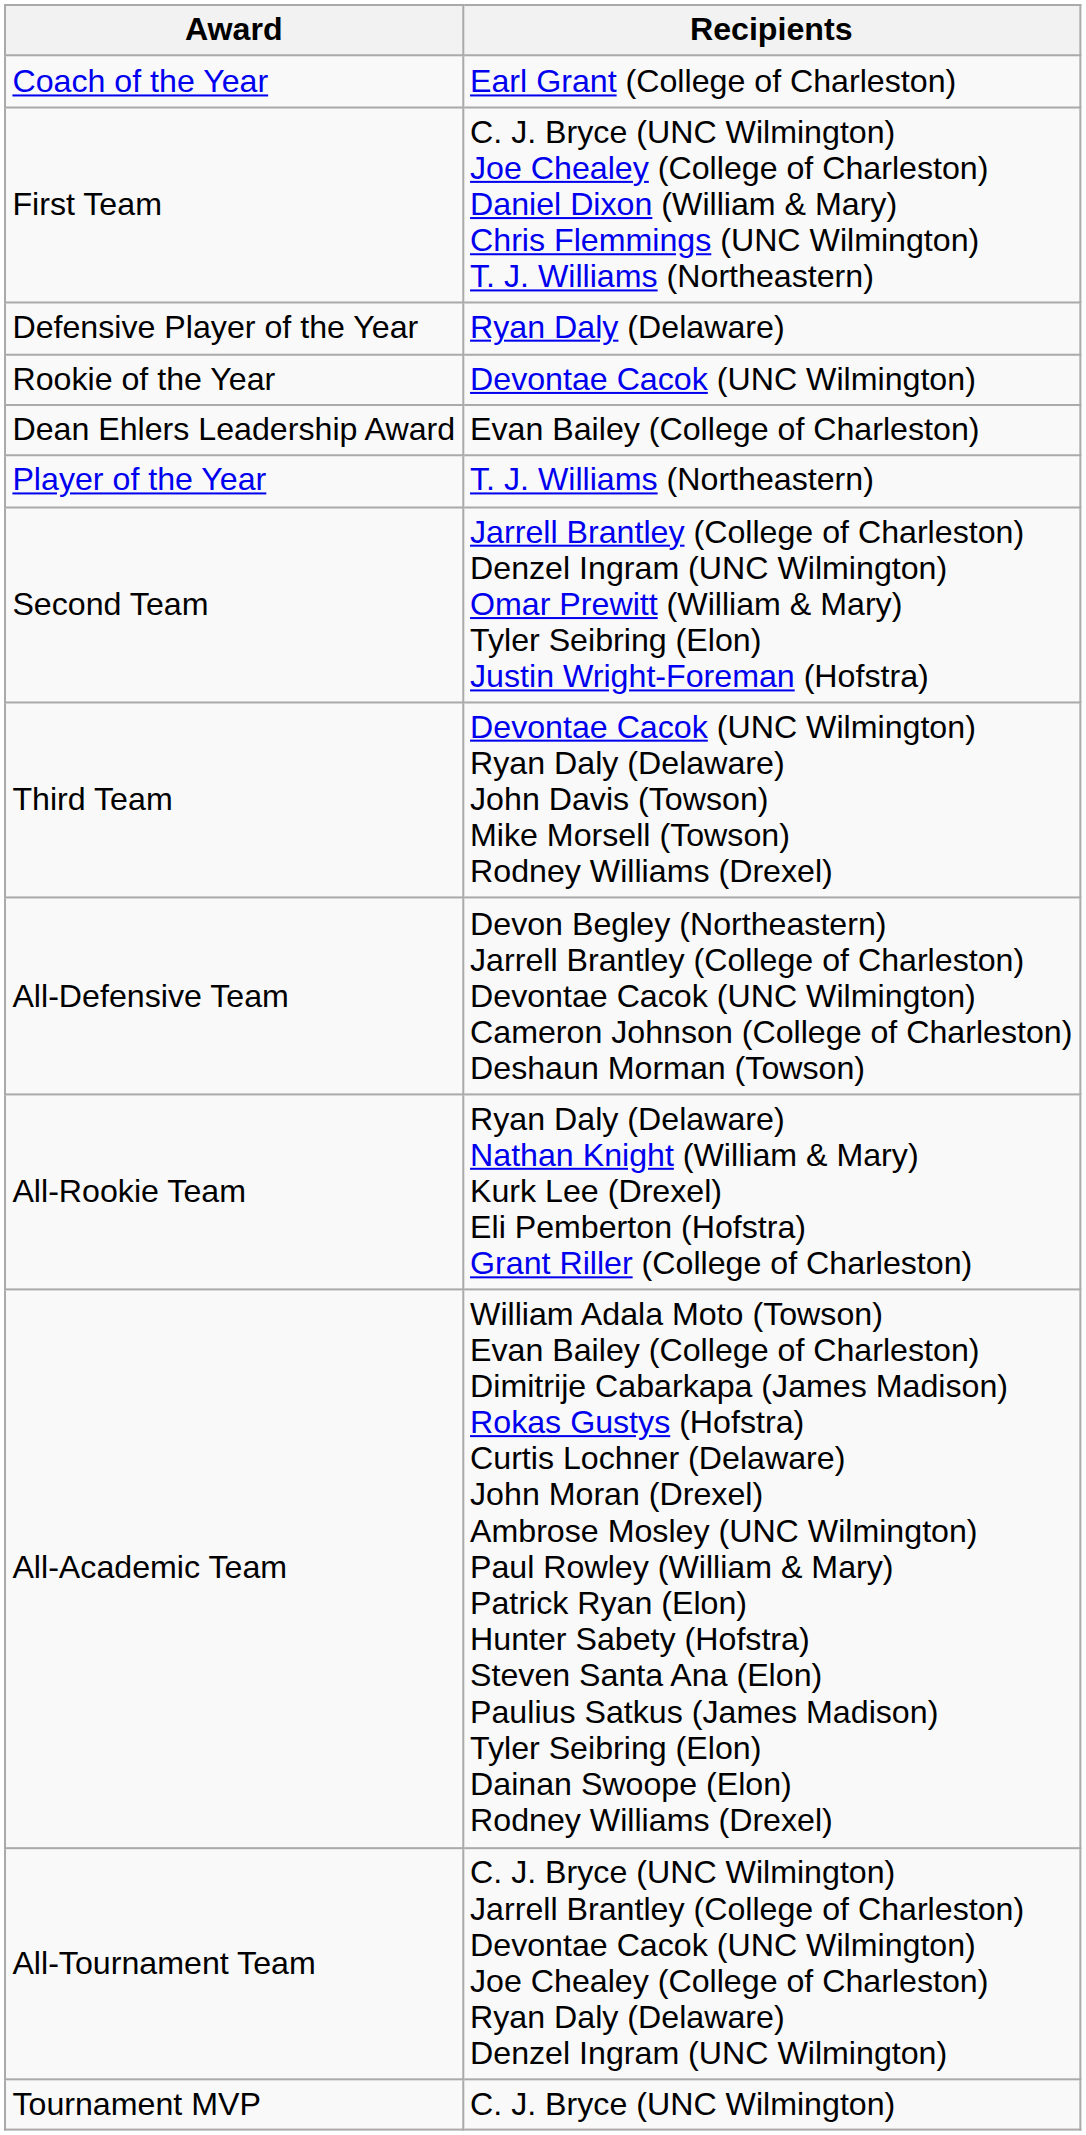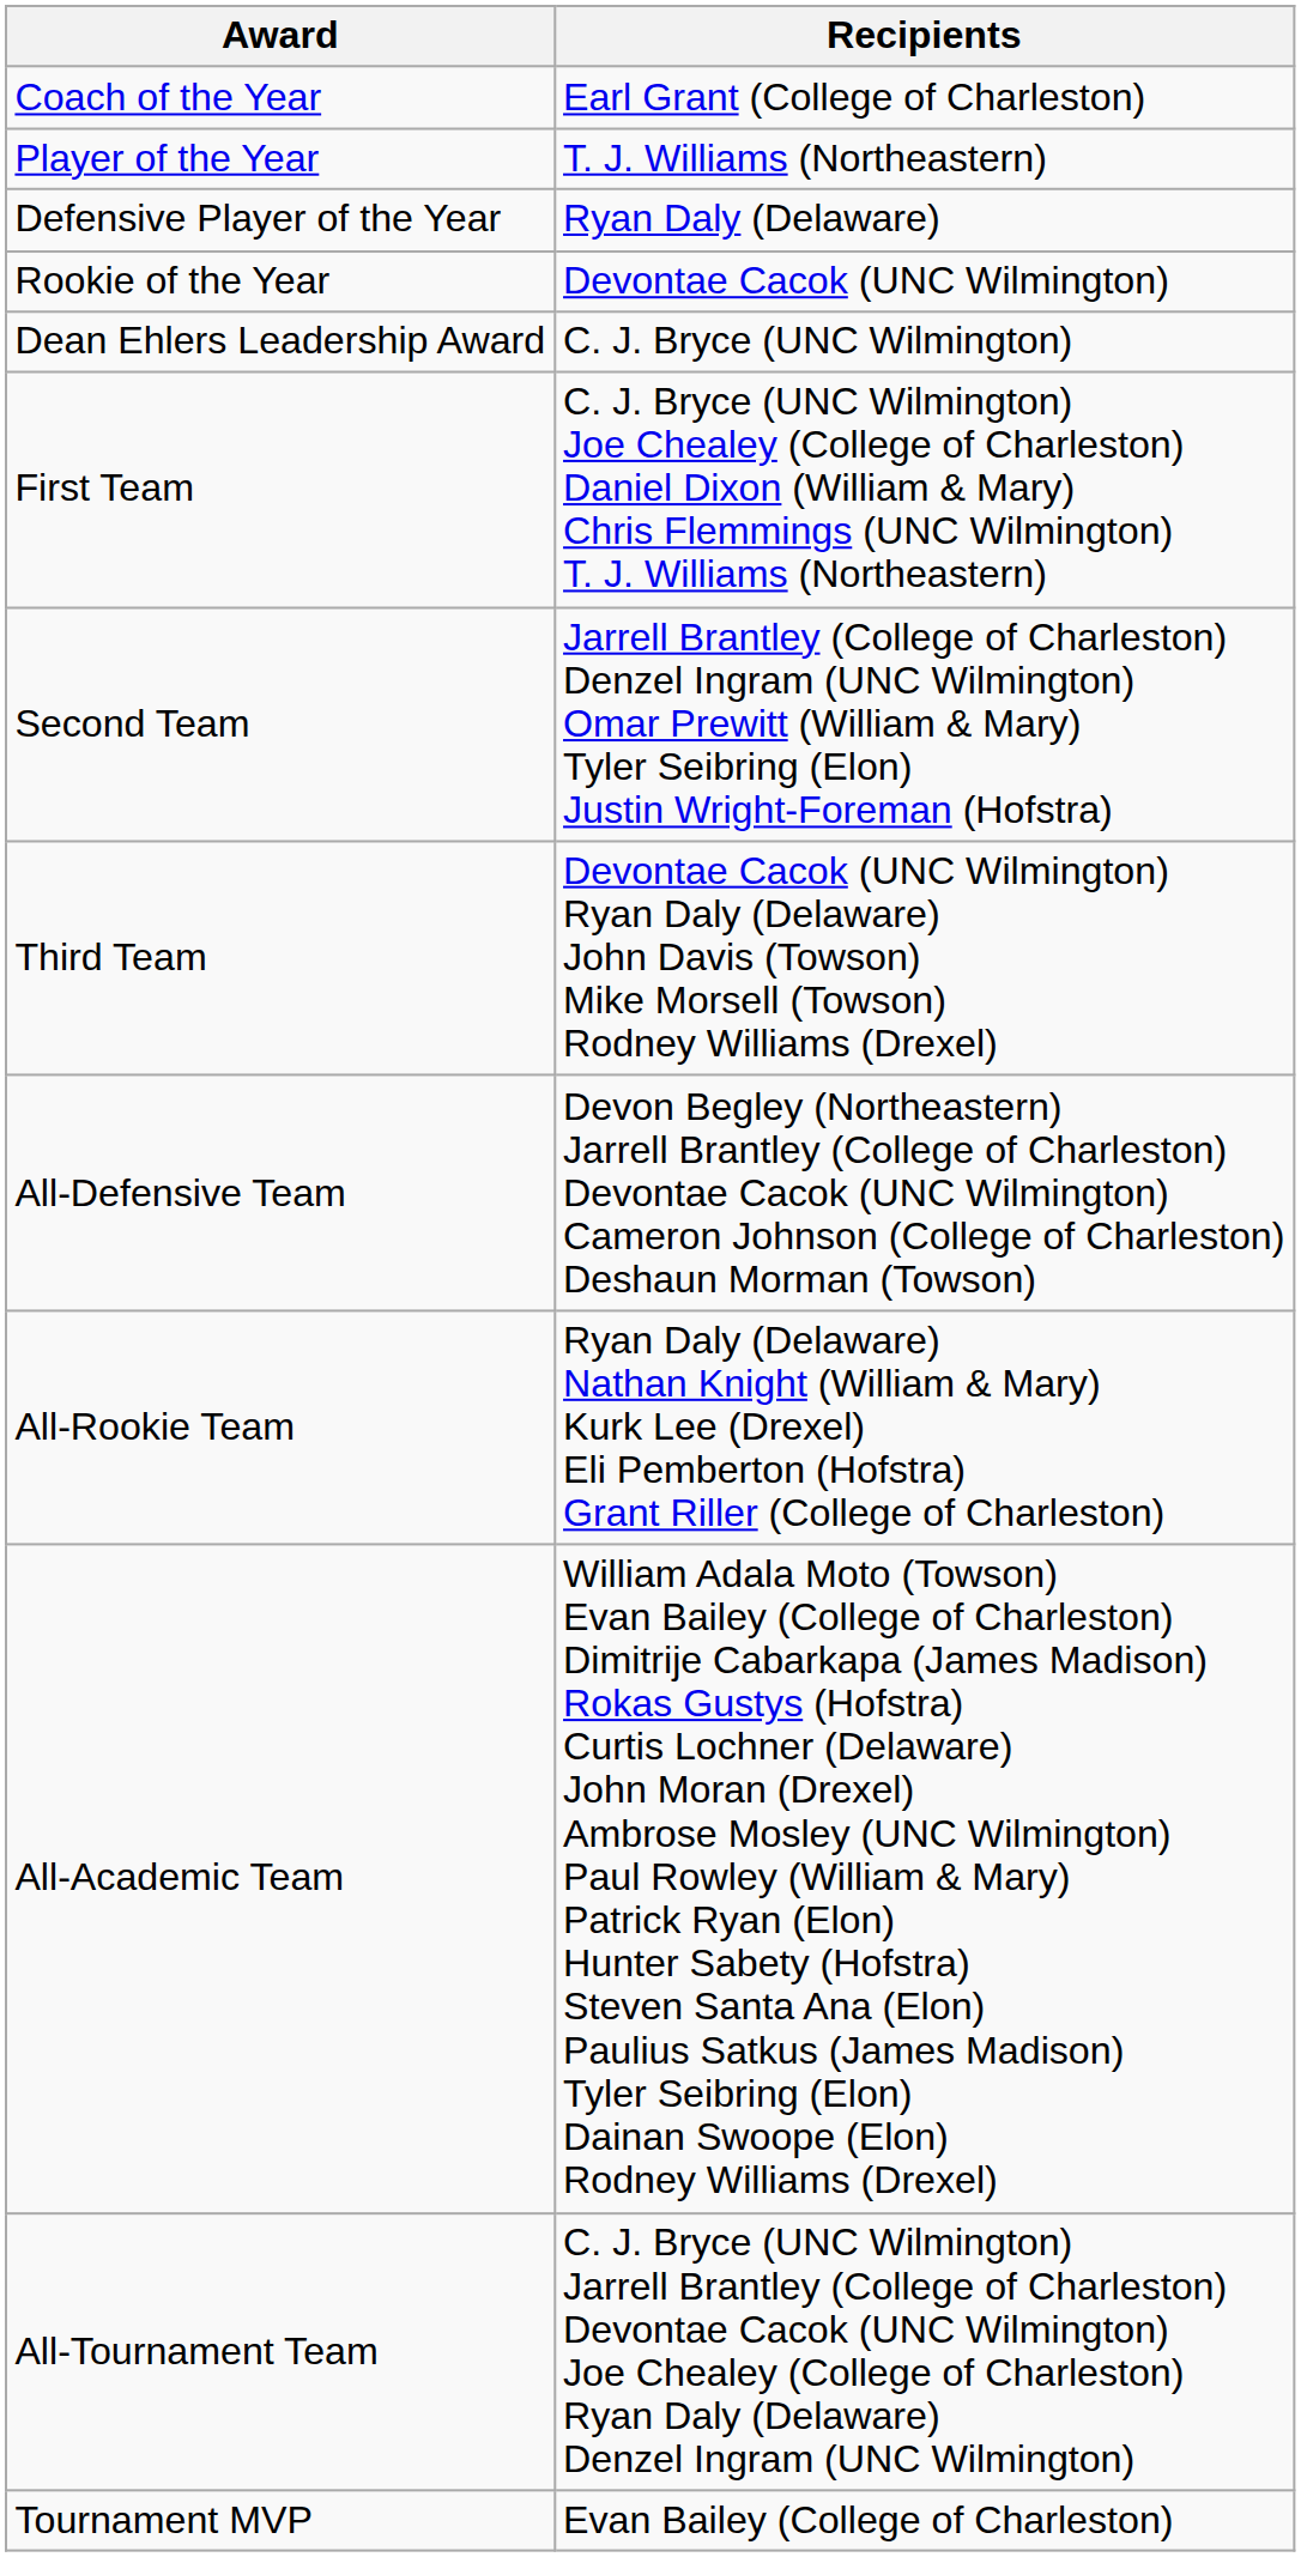 <table class="wikitable" style="white-space:nowrap;">
 <tr>
 <th>Award</th>
 <th>Recipients</th>
 </tr>
 <tr>
 <td><a href='#'>Coach of the Year</a></td>
 <td><a href='#'>Earl Grant</a> (College of Charleston)</td>
 </tr>
 <tr>
-<td>First Team</td>
-<td>C. J. Bryce (UNC Wilmington)<br> <a href='#'>Joe Chealey</a> (College of Charleston)<br> <a href='#'>Daniel Dixon</a> (William & Mary)<br> <a href='#'>Chris Flemmings</a> (UNC Wilmington)<br> <a href='#'>T. J. Williams</a> (Northeastern)</td>
+<td><a href='#'>Player of the Year</a></td>
+<td><a href='#'>T. J. Williams</a> (Northeastern)</td>
 </tr>
 <tr>
 <td>Defensive Player of the Year</td>
 <td><a href='#'>Ryan Daly</a> (Delaware)</td>
 </tr>
 <tr>
 <td>Rookie of the Year</td>
 <td><a href='#'>Devontae Cacok</a> (UNC Wilmington)</td>
 </tr>
 <tr>
 <td>Dean Ehlers Leadership Award</td>
-<td>Evan Bailey (College of Charleston)</td>
+<td>C. J. Bryce (UNC Wilmington)</td>
 </tr>
 <tr>
-<td><a href='#'>Player of the Year</a></td>
-<td><a href='#'>T. J. Williams</a> (Northeastern)</td>
+<td>First Team</td>
+<td>C. J. Bryce (UNC Wilmington)<br> <a href='#'>Joe Chealey</a> (College of Charleston)<br> <a href='#'>Daniel Dixon</a> (William & Mary)<br> <a href='#'>Chris Flemmings</a> (UNC Wilmington)<br> <a href='#'>T. J. Williams</a> (Northeastern)</td>
 </tr>
 <tr>
 <td>Second Team</td>
 <td><a href='#'>Jarrell Brantley</a> (College of Charleston)<br> Denzel Ingram (UNC Wilmington)<br> <a href='#'>Omar Prewitt</a> (William & Mary)<br> Tyler Seibring (Elon)<br> <a href='#'>Justin Wright-Foreman</a> (Hofstra)</td>
 </tr>
 <tr>
 <td>Third Team</td>
 <td><a href='#'>Devontae Cacok</a> (UNC Wilmington)<br> Ryan Daly (Delaware)<br> John Davis (Towson)<br> Mike Morsell (Towson)<br> Rodney Williams (Drexel)</td>
 </tr>
 <tr>
 <td>All-Defensive Team</td>
 <td>Devon Begley (Northeastern)<br> Jarrell Brantley (College of Charleston)<br> Devontae Cacok (UNC Wilmington)<br> Cameron Johnson (College of Charleston)<br> Deshaun Morman (Towson)</td>
 </tr>
 <tr>
 <td>All-Rookie Team</td>
 <td>Ryan Daly (Delaware)<br> <a href='#'>Nathan Knight</a> (William & Mary)<br> Kurk Lee (Drexel)<br> Eli Pemberton (Hofstra)<br> <a href='#'>Grant Riller</a> (College of Charleston)</td>
 </tr>
 <tr>
 <td>All-Academic Team</td>
 <td>William Adala Moto (Towson)<br> Evan Bailey (College of Charleston)<br> Dimitrije Cabarkapa (James Madison)<br> <a href='#'>Rokas Gustys</a> (Hofstra)<br> Curtis Lochner (Delaware)<br> John Moran (Drexel)<br> Ambrose Mosley (UNC Wilmington)<br> Paul Rowley (William & Mary)<br> Patrick Ryan (Elon)<br> Hunter Sabety (Hofstra)<br> Steven Santa Ana (Elon)<br> Paulius Satkus (James Madison)<br> Tyler Seibring (Elon)<br> Dainan Swoope (Elon)<br> Rodney Williams (Drexel)</td>
 </tr>
 <tr>
 <td>All-Tournament Team</td>
 <td>C. J. Bryce (UNC Wilmington)<br> Jarrell Brantley (College of Charleston)<br> Devontae Cacok (UNC Wilmington)<br> Joe Chealey (College of Charleston)<br> Ryan Daly (Delaware)<br> Denzel Ingram (UNC Wilmington)</td>
 </tr>
 <tr>
 <td>Tournament MVP</td>
-<td>C. J. Bryce (UNC Wilmington)</td>
+<td>Evan Bailey (College of Charleston)</td>
 </tr>
 </table>
